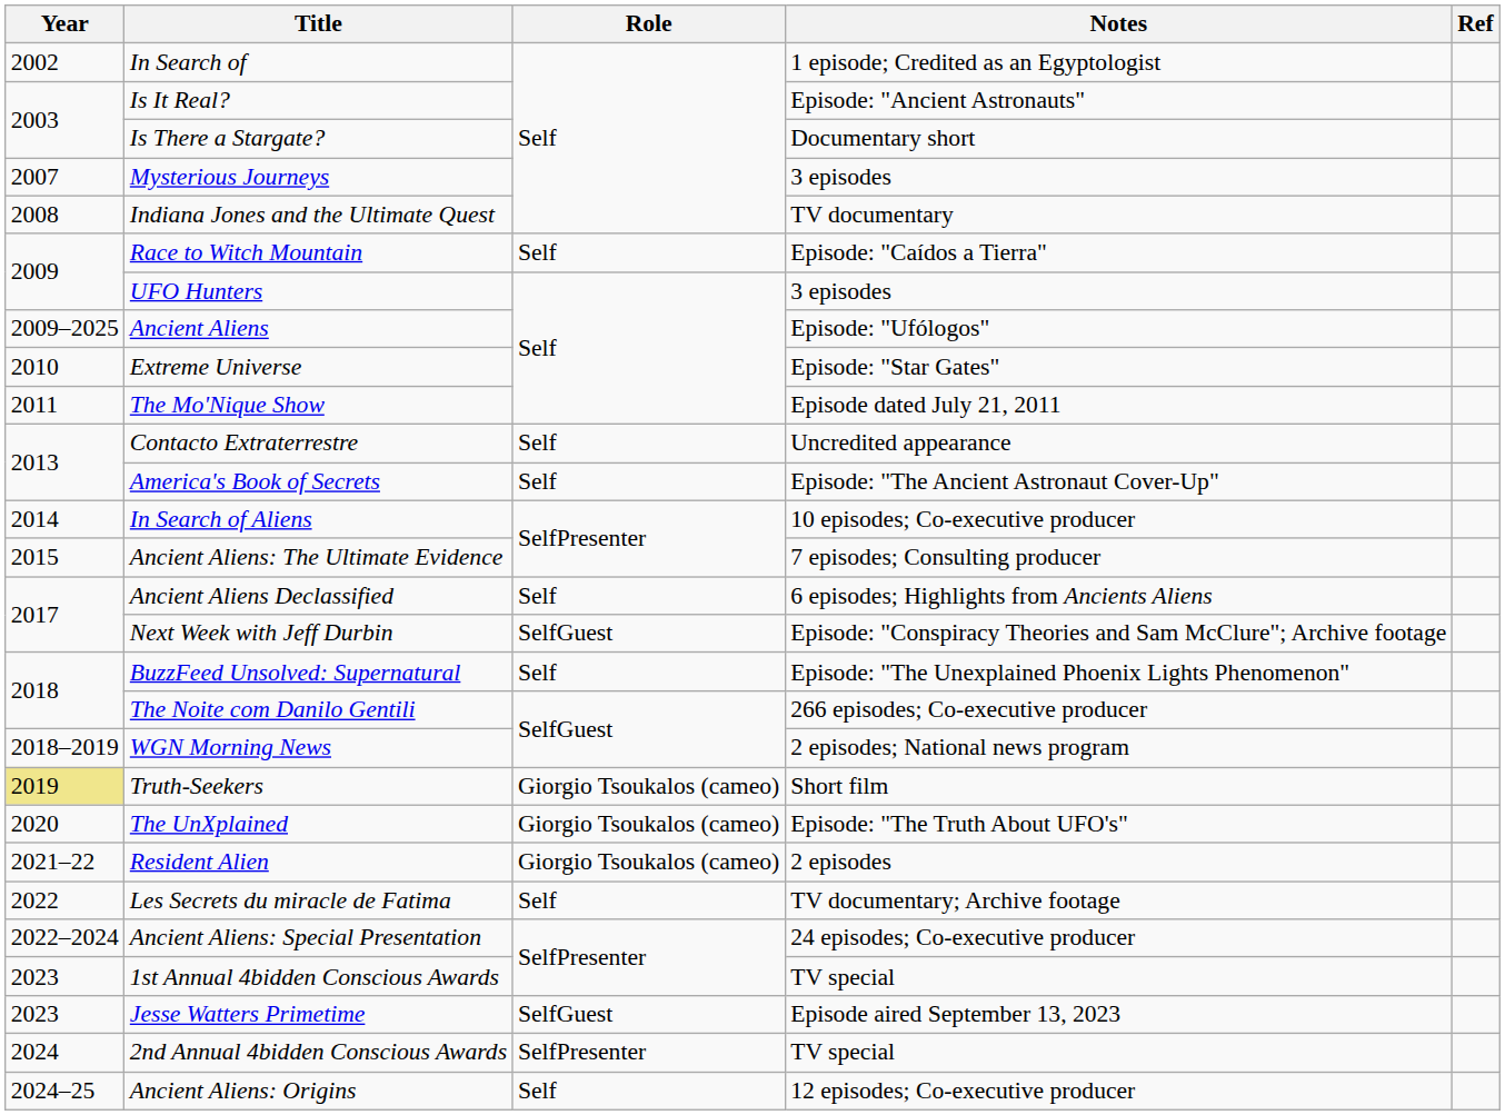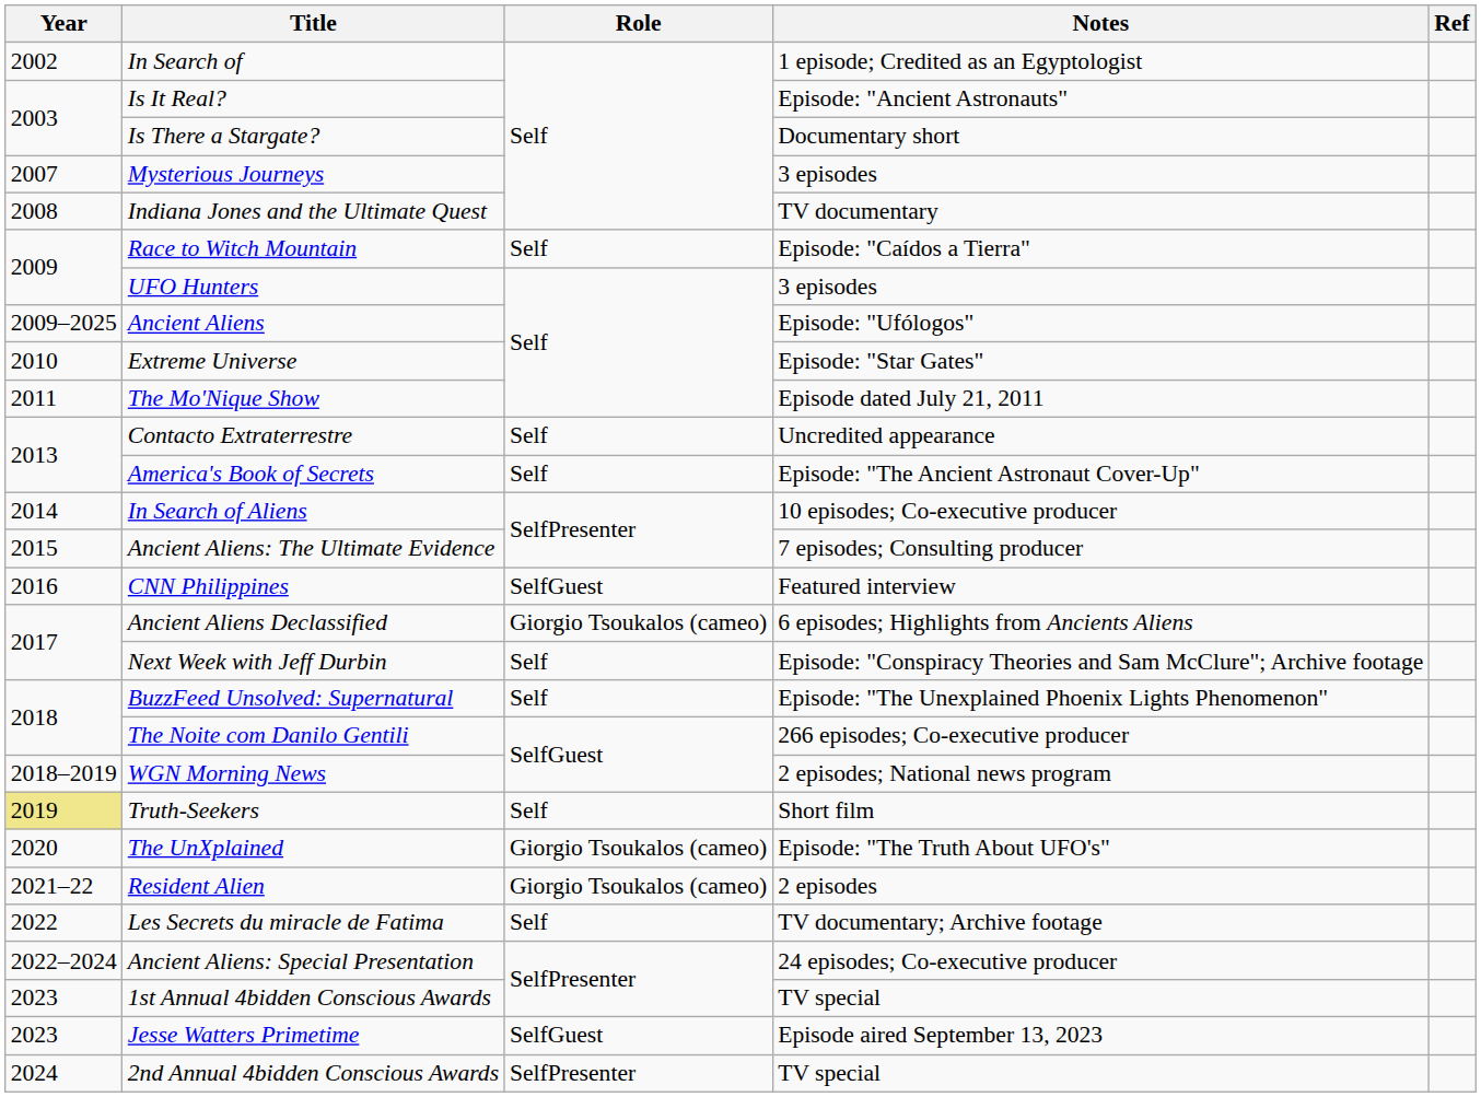 <table class="wikitable">
 <tr>
 <th>Year</th>
 <th>Title</th>
 <th>Role</th>
 <th>Notes</th>
 <th>Ref</th>
 </tr>
 <tr>
 <td>2002</td>
 <td><em>In Search of</em></td>
 <td rowspan="5">Self</td>
 <td>1 episode; Credited as an Egyptologist</td>
 <td></td>
 </tr>
 <tr>
 <td rowspan="2">2003</td>
 <td><em>Is It Real?</em></td>
 <td>Episode: "Ancient Astronauts"</td>
 <td></td>
 </tr>
 <tr>
 <td><em>Is There a Stargate?</em></td>
 <td>Documentary short</td>
 <td></td>
 </tr>
 <tr>
 <td>2007</td>
 <td><em><a href='#'>Mysterious Journeys</a></em></td>
 <td>3 episodes</td>
 <td></td>
 </tr>
 <tr>
 <td>2008</td>
 <td><em>Indiana Jones and the Ultimate Quest</em></td>
 <td>TV documentary</td>
 <td></td>
 </tr>
 <tr>
 <td rowspan="2">2009</td>
 <td><em><a href='#'>Race to Witch Mountain</a></em></td>
 <td>Self</td>
 <td>Episode: "Caídos a Tierra"</td>
 <td></td>
 </tr>
 <tr>
 <td><em><a href='#'>UFO Hunters</a></em></td>
 <td rowspan="4">Self</td>
 <td>3 episodes</td>
 <td></td>
 </tr>
 <tr>
 <td>2009–2025</td>
 <td><em><a href='#'>Ancient Aliens</a></em></td>
 <td>Episode: "Ufólogos"</td>
 <td></td>
 </tr>
 <tr>
 <td>2010</td>
 <td><em>Extreme Universe</em></td>
 <td>Episode: "Star Gates"</td>
 <td></td>
 </tr>
 <tr>
 <td>2011</td>
 <td><em><a href='#'>The Mo'Nique Show</a></em></td>
 <td>Episode dated July 21, 2011</td>
 <td></td>
 </tr>
 <tr>
 <td rowspan="2">2013</td>
 <td><em>Contacto Extraterrestre</em></td>
 <td>Self</td>
 <td>Uncredited appearance</td>
 <td></td>
 </tr>
 <tr>
 <td><em><a href='#'>America's Book of Secrets</a></em></td>
 <td>Self</td>
 <td>Episode: "The Ancient Astronaut Cover-Up"</td>
 <td></td>
 </tr>
 <tr>
 <td>2014</td>
 <td><em><a href='#'>In Search of Aliens</a></em></td>
 <td rowspan="2">SelfPresenter</td>
 <td>10 episodes; Co-executive producer</td>
 <td></td>
 </tr>
 <tr>
 <td>2015</td>
 <td><em>Ancient Aliens: The Ultimate Evidence</em></td>
 <td>7 episodes; Consulting producer</td>
 <td></td>
 </tr>
 <tr>
+<td>2016</td>
+<td><em><a href='#'>CNN Philippines</a></em></td>
+<td>SelfGuest</td>
+<td>Featured interview</td>
+<td></td>
+</tr>
+<tr>
 <td rowspan="2">2017</td>
 <td><em>Ancient Aliens Declassified</em></td>
-<td>Self</td>
+<td>Giorgio Tsoukalos (cameo)</td>
 <td>6 episodes; Highlights from <em>Ancients Aliens</em></td>
 <td></td>
 </tr>
 <tr>
 <td><em>Next Week with Jeff Durbin</em></td>
-<td>SelfGuest</td>
+<td>Self</td>
 <td>Episode: "Conspiracy Theories and Sam McClure"; Archive footage</td>
 <td></td>
 </tr>
 <tr>
 <td rowspan="2">2018</td>
 <td><em><a href='#'>BuzzFeed Unsolved: Supernatural</a></em></td>
 <td>Self</td>
 <td>Episode: "The Unexplained Phoenix Lights Phenomenon"</td>
 <td></td>
 </tr>
 <tr>
 <td><em><a href='#'>The Noite com Danilo Gentili</a></em></td>
 <td rowspan="2">SelfGuest</td>
 <td>266 episodes; Co-executive producer</td>
 <td></td>
 </tr>
 <tr>
 <td>2018–2019</td>
 <td><em><a href='#'>WGN Morning News</a></em></td>
 <td>2 episodes; National news program</td>
 <td></td>
 </tr>
 <tr>
 <td style="background: khaki;">2019</td>
 <td><em>Truth-Seekers</em></td>
-<td>Giorgio Tsoukalos (cameo)</td>
+<td>Self</td>
 <td>Short film</td>
 <td></td>
 </tr>
 <tr>
 <td>2020</td>
 <td><em><a href='#'>The UnXplained</a></em></td>
 <td>Giorgio Tsoukalos (cameo)</td>
 <td>Episode: "The Truth About UFO's"</td>
 <td></td>
 </tr>
 <tr>
 <td>2021–22</td>
 <td><em><a href='#'>Resident Alien</a></em></td>
 <td>Giorgio Tsoukalos (cameo)</td>
 <td>2 episodes</td>
 <td></td>
 </tr>
 <tr>
 <td>2022</td>
 <td><em>Les Secrets du miracle de Fatima</em></td>
 <td>Self</td>
 <td>TV documentary; Archive footage</td>
 <td></td>
 </tr>
 <tr>
 <td>2022–2024</td>
 <td><em>Ancient Aliens: Special Presentation</em></td>
 <td rowspan="2">SelfPresenter</td>
 <td>24 episodes; Co-executive producer</td>
 <td></td>
 </tr>
 <tr>
 <td>2023</td>
 <td><em>1st Annual 4bidden Conscious Awards</em></td>
 <td>TV special</td>
 <td></td>
 </tr>
 <tr>
 <td>2023</td>
 <td><em><a href='#'>Jesse Watters Primetime</a></em></td>
 <td>SelfGuest</td>
 <td>Episode aired September 13, 2023</td>
 <td></td>
 </tr>
 <tr>
 <td>2024</td>
 <td><em>2nd Annual 4bidden Conscious Awards</em></td>
 <td>SelfPresenter</td>
 <td>TV special</td>
 <td></td>
 </tr>
-<tr>
-<td>2024–25</td>
-<td><em>Ancient Aliens: Origins</em></td>
-<td>Self</td>
-<td>12 episodes; Co-executive producer</td>
-<td></td>
-</tr>
 </table>
